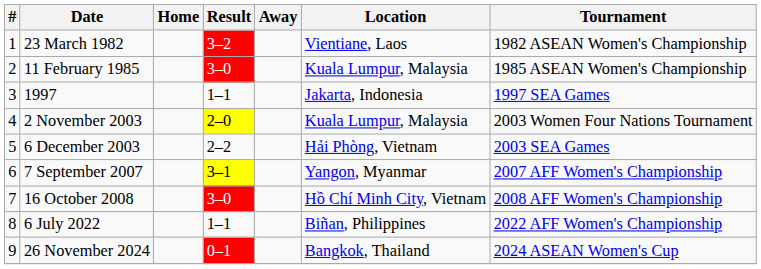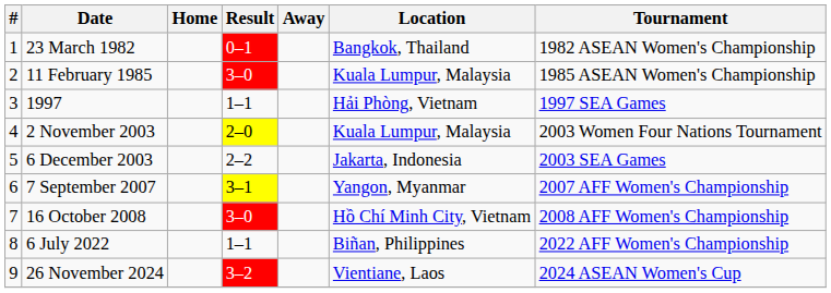 <table class="wikitable">
 <tr>
 <th>#</th>
 <th>Date</th>
 <th>Home</th>
 <th>Result</th>
 <th>Away</th>
 <th>Location</th>
 <th>Tournament</th>
 </tr>
 <tr>
 <td>1</td>
 <td>23 March 1982</td>
 <td></td>
-<td style="color:#fff; background:#FF0000;">3–2</td>
+<td style="color:#fff; background:#FF0000;">0–1</td>
 <td></td>
-<td><a href='#'>Vientiane</a>, Laos</td>
+<td><a href='#'>Bangkok</a>, Thailand</td>
 <td>1982 ASEAN Women's Championship</td>
 </tr>
 <tr>
 <td>2</td>
 <td>11 February 1985</td>
 <td></td>
 <td style="color:#fff; background:#FF0000;">3–0</td>
 <td></td>
 <td><a href='#'>Kuala Lumpur</a>, Malaysia</td>
 <td>1985 ASEAN Women's Championship</td>
 </tr>
 <tr>
 <td>3</td>
 <td>1997</td>
 <td></td>
 <td>1–1</td>
 <td></td>
-<td><a href='#'>Jakarta</a>, Indonesia</td>
+<td><a href='#'>Hải Phòng</a>, Vietnam</td>
 <td><a href='#'>1997 SEA Games</a></td>
 </tr>
 <tr>
 <td>4</td>
 <td>2 November 2003</td>
 <td></td>
 <td style="background:#FFFF00; color:#000">2–0</td>
 <td></td>
 <td><a href='#'>Kuala Lumpur</a>, Malaysia</td>
 <td>2003 Women Four Nations Tournament</td>
 </tr>
 <tr>
 <td>5</td>
 <td>6 December 2003</td>
 <td></td>
 <td>2–2</td>
 <td></td>
-<td><a href='#'>Hải Phòng</a>, Vietnam</td>
+<td><a href='#'>Jakarta</a>, Indonesia</td>
 <td><a href='#'>2003 SEA Games</a></td>
 </tr>
 <tr>
 <td>6</td>
 <td>7 September 2007</td>
 <td></td>
 <td style="background:#FFFF00; color:#000">3–1</td>
 <td></td>
 <td><a href='#'>Yangon</a>, Myanmar</td>
 <td><a href='#'>2007 AFF Women's Championship</a></td>
 </tr>
 <tr>
 <td>7</td>
 <td>16 October 2008</td>
 <td></td>
 <td style="color:#fff; background:#FF0000;">3–0</td>
 <td></td>
 <td><a href='#'>Hồ Chí Minh City</a>, Vietnam</td>
 <td><a href='#'>2008 AFF Women's Championship</a></td>
 </tr>
 <tr>
 <td>8</td>
 <td>6 July 2022</td>
 <td></td>
 <td>1–1</td>
 <td></td>
 <td><a href='#'>Biñan</a>, Philippines</td>
 <td><a href='#'>2022 AFF Women's Championship</a></td>
 </tr>
 <tr>
 <td>9</td>
 <td>26 November 2024</td>
 <td></td>
-<td style="color:#fff; background:#FF0000;">0–1</td>
+<td style="color:#fff; background:#FF0000;">3–2</td>
 <td></td>
-<td><a href='#'>Bangkok</a>, Thailand</td>
+<td><a href='#'>Vientiane</a>, Laos</td>
 <td><a href='#'>2024 ASEAN Women's Cup</a></td>
 </tr>
 <tr>
 </tr>
 </table>
